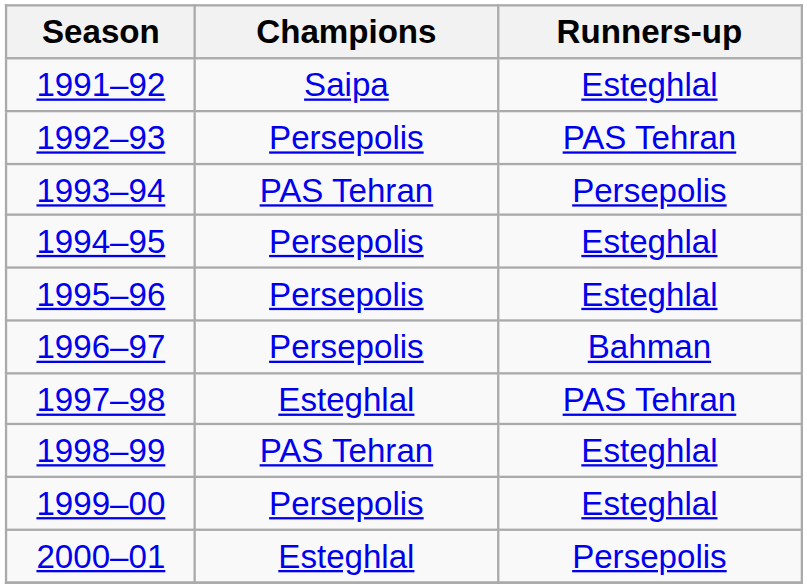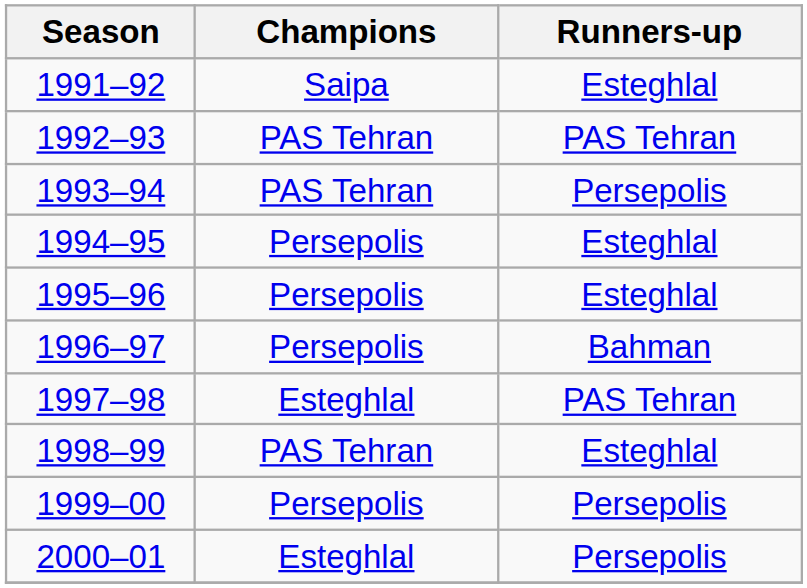 <table class="wikitable" style="text-align:center;margin-left:1em;font-size:90%;float:right">
 <tr>
 <th style="width:75px;">Season</th>
 <th style="width:125px;">Champions</th>
 <th style="width:125px;">Runners-up</th>
 </tr>
 <tr>
 <td style="text-align:center;"><a href='#'>1991–92</a></td>
 <td><a href='#'>Saipa</a></td>
 <td><a href='#'>Esteghlal</a></td>
 </tr>
 <tr>
 <td style="text-align:center;"><a href='#'>1992–93</a></td>
-<td><a href='#'>Persepolis</a></td>
+<td><a href='#'>PAS Tehran</a></td>
 <td><a href='#'>PAS Tehran</a></td>
 </tr>
 <tr>
 <td style="text-align:center;"><a href='#'>1993–94</a></td>
 <td><a href='#'>PAS Tehran</a></td>
 <td><a href='#'>Persepolis</a></td>
 </tr>
 <tr>
 <td style="text-align:center;"><a href='#'>1994–95</a></td>
 <td><a href='#'>Persepolis</a></td>
 <td><a href='#'>Esteghlal</a></td>
 </tr>
 <tr>
 <td style="text-align:center;"><a href='#'>1995–96</a></td>
 <td><a href='#'>Persepolis</a></td>
 <td><a href='#'>Esteghlal</a></td>
 </tr>
 <tr>
 <td style="text-align:center;"><a href='#'>1996–97</a></td>
 <td><a href='#'>Persepolis</a></td>
 <td><a href='#'>Bahman</a></td>
 </tr>
 <tr>
 <td style="text-align:center;"><a href='#'>1997–98</a></td>
 <td><a href='#'>Esteghlal</a></td>
 <td><a href='#'>PAS Tehran</a></td>
 </tr>
 <tr>
 <td style="text-align:center;"><a href='#'>1998–99</a></td>
 <td><a href='#'>PAS Tehran</a></td>
 <td><a href='#'>Esteghlal</a></td>
 </tr>
 <tr>
 <td style="text-align:center;"><a href='#'>1999–00</a></td>
 <td><a href='#'>Persepolis</a></td>
-<td><a href='#'>Esteghlal</a></td>
+<td><a href='#'>Persepolis</a></td>
 </tr>
 <tr>
 <td style="text-align:center;"><a href='#'>2000–01</a></td>
 <td><a href='#'>Esteghlal</a></td>
 <td><a href='#'>Persepolis</a></td>
 </tr>
 <tr>
 </tr>
 </table>
